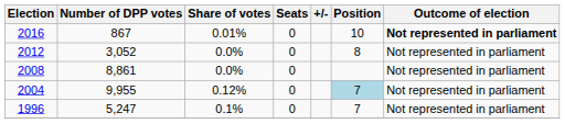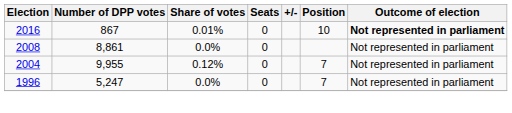 <table class="sortable wikitable">
 <tr>
 <th>Election</th>
 <th>Number of DPP votes</th>
 <th>Share of votes</th>
 <th>Seats</th>
 <th>+/-</th>
 <th>Position</th>
 <th>Outcome of election</th>
 </tr>
 <tr>
 <td align=center><a href='#'>2016</a></td>
 <td align=center>867</td>
 <td align=center>0.01%</td>
 <td align=center>0</td>
 <td align=center></td>
 <td align=center> 10</td>
 <td align=left><strong>Not represented in parliament</strong></td>
 </tr>
 <tr>
-<td align=center><a href='#'>2012</a></td>
-<td align=center>3,052</td>
-<td align=center>0.0%</td>
-<td align=center>0</td>
-<td align=center></td>
-<td align=center>8</td>
-<td align=left>Not represented in parliament</td>
-</tr>
-<tr>
 <td align=center><a href='#'>2008</a></td>
 <td align=center>8,861</td>
 <td align=center>0.0%</td>
 <td align=center>0</td>
 <td align=center></td>
 <td align=center></td>
 <td align=left>Not represented in parliament</td>
 </tr>
 <tr>
 <td align=center><a href='#'>2004</a></td>
 <td align=center>9,955</td>
 <td align=center>0.12%</td>
 <td align=center>0</td>
 <td align=center></td>
-<td align=center style="background: lightblue;">7</td>
+<td align=center>7</td>
 <td align=left>Not represented in parliament</td>
 </tr>
 <tr>
 <td align=center><a href='#'>1996</a></td>
 <td align=center>5,247</td>
-<td align=center>0.1%</td>
+<td align=center>0.0%</td>
 <td align=center>0</td>
 <td align=center></td>
 <td align=center>7</td>
 <td align=left>Not represented in parliament</td>
 </tr>
 <tr>
 </tr>
 </table>
